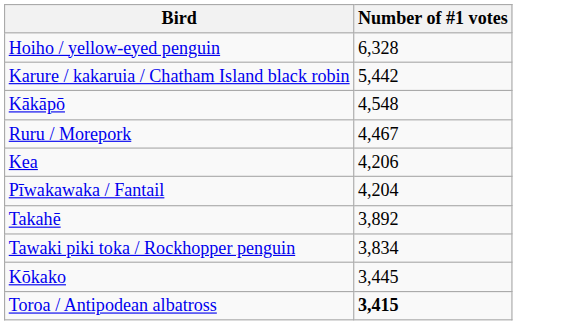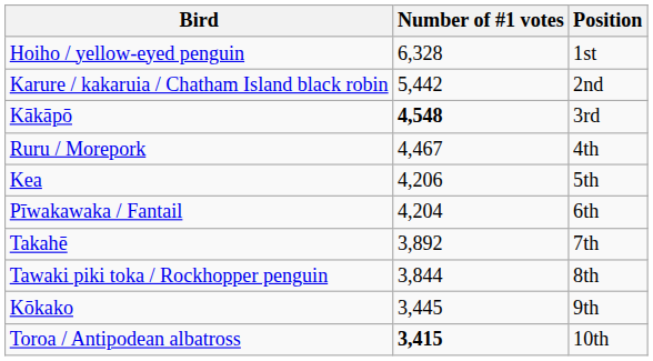 <table class="wikitable">
 <tr>
 <th>Bird</th>
 <th>Number of #1 votes</th>
+<th>Position</th>
 </tr>
 <tr>
 <td><a href='#'>Hoiho / yellow-eyed penguin</a></td>
 <td>6,328</td>
+<td>1st</td>
 </tr>
 <tr>
 <td><a href='#'>Karure / kakaruia / Chatham Island black robin</a></td>
 <td>5,442</td>
+<td>2nd</td>
 </tr>
 <tr>
 <td><a href='#'>Kākāpō</a></td>
-<td>4,548</td>
+<td><strong>4,548</strong></td>
+<td>3rd</td>
 </tr>
 <tr>
 <td><a href='#'>Ruru / Morepork</a></td>
 <td>4,467</td>
+<td>4th</td>
 </tr>
 <tr>
 <td><a href='#'>Kea</a></td>
 <td>4,206</td>
+<td>5th</td>
 </tr>
 <tr>
 <td><a href='#'>Pīwakawaka / Fantail</a></td>
 <td>4,204</td>
+<td>6th</td>
 </tr>
 <tr>
 <td><a href='#'>Takahē</a></td>
 <td>3,892</td>
+<td>7th</td>
 </tr>
 <tr>
 <td><a href='#'>Tawaki piki toka / Rockhopper penguin</a></td>
-<td>3,834</td>
+<td>3,844</td>
+<td>8th</td>
 </tr>
 <tr>
 <td><a href='#'>Kōkako</a></td>
 <td>3,445</td>
+<td>9th</td>
 </tr>
 <tr>
 <td><a href='#'>Toroa / Antipodean albatross</a></td>
 <td><strong>3,415</strong></td>
+<td>10th</td>
 </tr>
 </table>
